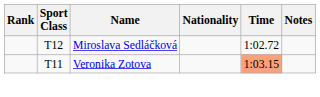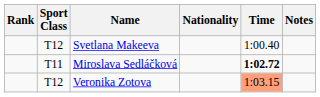 <table class="wikitable sortable" style="text-align:center">
 <tr>
 <th>Rank</th>
 <th>Sport<br>Class</th>
 <th>Name</th>
 <th>Nationality</th>
 <th>Time</th>
 <th>Notes</th>
 </tr>
 <tr>
 <td></td>
 <td>T12</td>
-<td align=left><a href='#'>Miroslava Sedláčková</a></td>
+<td align=left><a href='#'>Svetlana Makeeva</a></td>
 <td align=left></td>
-<td>1:02.72</td>
+<td>1:00.40</td>
 <td></td>
 </tr>
 <tr>
 <td></td>
 <td>T11</td>
+<td align=left><a href='#'>Miroslava Sedláčková</a></td>
+<td align=left></td>
+<td><strong>1:02.72</strong></td>
+<td></td>
+</tr>
+<tr>
+<td></td>
+<td>T12</td>
 <td align=left><a href='#'>Veronika Zotova</a></td>
 <td align=left></td>
 <td style="background: lightsalmon;">1:03.15</td>
 <td></td>
 </tr>
 </table>
